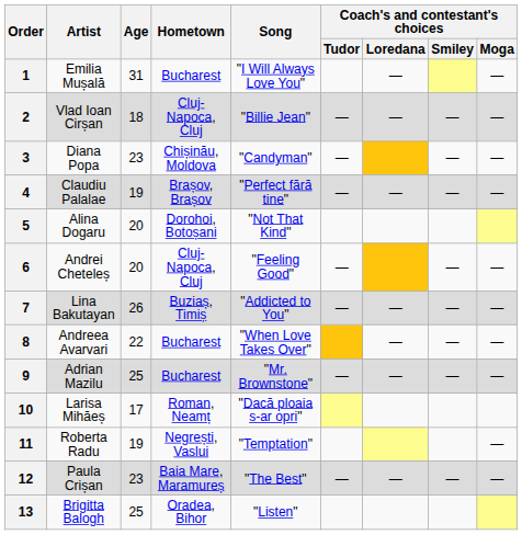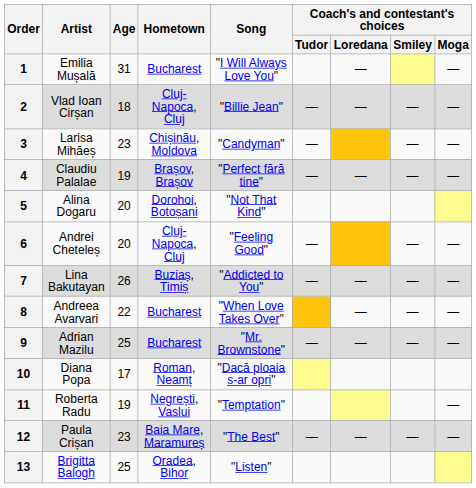 <table class="wikitable" style="text-align:center; line-height:17px; width:100%;">
 <tr>
 <th scope="col" rowspan="2" style="width:04%;">Order</th>
 <th scope="col" rowspan="2" style="width:17%;">Artist</th>
 <th scope="col" rowspan="2" style="width:04%;">Age</th>
 <th scope="col" rowspan="2" style="width:18%;">Hometown</th>
 <th scope="col" rowspan="2" style="width:22%;">Song</th>
 <th scope="col" colspan="4" style="width:24%;">Coach's and contestant's choices</th>
 </tr>
 <tr>
 <th style="width:07%;">Tudor</th>
 <th style="width:07%;">Loredana</th>
 <th style="width:07%;">Smiley</th>
 <th style="width:07%;">Moga</th>
 </tr>
 <tr>
 <th>1</th>
 <td>Emilia Mușală</td>
 <td>31</td>
 <td><a href='#'>Bucharest</a></td>
 <td>"<a href='#'>I Will Always Love You</a>"</td>
 <td><strong></strong></td>
 <td>—</td>
 <td style="background:#FDFC8F;"><strong></strong></td>
 <td>—</td>
 </tr>
 <tr style="background:#DCDCDC;">
 <th>2</th>
 <td>Vlad Ioan Cirșan</td>
 <td>18</td>
 <td><a href='#'>Cluj-Napoca</a>, <a href='#'>Cluj</a></td>
 <td>"<a href='#'>Billie Jean</a>"</td>
 <td>—</td>
 <td>—</td>
 <td>—</td>
 <td>—</td>
 </tr>
 <tr>
 <th>3</th>
-<td>Diana Popa</td>
+<td>Larisa Mihăeș</td>
 <td>23</td>
 <td><a href='#'>Chișinău</a>, <a href='#'>Moldova</a></td>
 <td>"<a href='#'>Candyman</a>"</td>
 <td>—</td>
 <td style="background:#FFC40C;"><strong></strong></td>
 <td>—</td>
 <td>—</td>
 </tr>
 <tr style="background:#DCDCDC;">
 <th>4</th>
 <td>Claudiu Palalae</td>
 <td>19</td>
 <td><a href='#'>Brașov</a>, <a href='#'>Brașov</a></td>
 <td>"<a href='#'>Perfect fără tine</a>"</td>
 <td>—</td>
 <td>—</td>
 <td>—</td>
 <td>—</td>
 </tr>
 <tr>
 <th>5</th>
 <td>Alina Dogaru</td>
 <td>20</td>
 <td><a href='#'>Dorohoi</a>, <a href='#'>Botoșani</a></td>
 <td>"<a href='#'>Not That Kind</a>"</td>
 <td><strong></strong></td>
 <td><strong></strong></td>
 <td><strong></strong></td>
 <td style="background:#FDFC8F;"><strong></strong></td>
 </tr>
 <tr>
 <th>6</th>
 <td>Andrei Cheteleș</td>
 <td>20</td>
 <td><a href='#'>Cluj-Napoca</a>, <a href='#'>Cluj</a></td>
 <td>"<a href='#'>Feeling Good</a>"</td>
 <td>—</td>
 <td style="background:#FFC40C;"><strong></strong></td>
 <td>—</td>
 <td>—</td>
 </tr>
 <tr style="background:#DCDCDC;">
 <th>7</th>
 <td>Lina Bakutayan</td>
 <td>26</td>
 <td><a href='#'>Buziaș</a>, <a href='#'>Timiș</a></td>
 <td>"<a href='#'>Addicted to You</a>"</td>
 <td>—</td>
 <td>—</td>
 <td>—</td>
 <td>—</td>
 </tr>
 <tr>
 <th>8</th>
 <td>Andreea Avarvari</td>
 <td>22</td>
 <td><a href='#'>Bucharest</a></td>
 <td>"<a href='#'>When Love Takes Over</a>"</td>
 <td style="background:#FFC40C;"><strong></strong></td>
 <td>—</td>
 <td>—</td>
 <td>—</td>
 </tr>
 <tr style="background:#DCDCDC;">
 <th>9</th>
 <td>Adrian Mazilu</td>
 <td>25</td>
 <td><a href='#'>Bucharest</a></td>
 <td>"<a href='#'>Mr. Brownstone</a>"</td>
 <td>—</td>
 <td>—</td>
 <td>—</td>
 <td>—</td>
 </tr>
 <tr>
 <th>10</th>
-<td>Larisa Mihăeș</td>
+<td>Diana Popa</td>
 <td>17</td>
 <td><a href='#'>Roman</a>, <a href='#'>Neamț</a></td>
 <td>"<a href='#'>Dacă ploaia s-ar opri</a>"</td>
 <td style="background:#FDFC8F;"><strong></strong></td>
 <td><strong></strong></td>
 <td><strong></strong></td>
 <td><strong></strong></td>
 </tr>
 <tr>
 <th>11</th>
 <td>Roberta Radu</td>
 <td>19</td>
 <td><a href='#'>Negrești</a>, <a href='#'>Vaslui</a></td>
 <td>"<a href='#'>Temptation</a>"</td>
 <td><strong></strong></td>
 <td style="background:#FDFC8F;"><strong></strong></td>
 <td><strong></strong></td>
 <td>—</td>
 </tr>
 <tr style="background:#DCDCDC;">
 <th>12</th>
 <td>Paula Crișan</td>
 <td>23</td>
 <td><a href='#'>Baia Mare</a>, <a href='#'>Maramureș</a></td>
 <td>"<a href='#'>The Best</a>"</td>
 <td>—</td>
 <td>—</td>
 <td>—</td>
 <td>—</td>
 </tr>
 <tr>
 <th>13</th>
 <td><a href='#'>Brigitta Balogh</a></td>
 <td>25</td>
 <td><a href='#'>Oradea</a>, <a href='#'>Bihor</a></td>
 <td>"<a href='#'>Listen</a>"</td>
 <td><strong></strong></td>
 <td><strong></strong></td>
 <td><strong></strong></td>
 <td style="background:#FDFC8F;"><strong></strong></td>
 </tr>
 </table>
